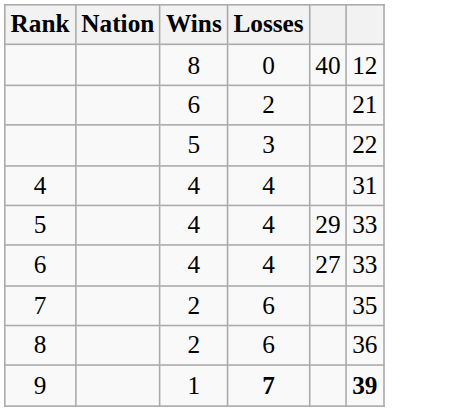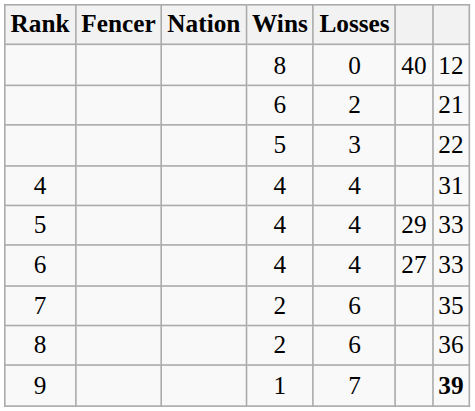 <table class="wikitable sortable" style="text-align: center;">
 <tr>
 <th>Rank</th>
+<th>Fencer</th>
 <th>Nation</th>
 <th>Wins</th>
 <th>Losses</th>
 <th></th>
 <th></th>
 </tr>
 <tr>
 <td></td>
 <td align=left></td>
+<td align=left></td>
 <td>8</td>
 <td>0</td>
 <td>40</td>
 <td>12</td>
 </tr>
 <tr>
 <td></td>
+<td align=left></td>
 <td align=left></td>
 <td>6</td>
 <td>2</td>
 <td></td>
 <td>21</td>
 </tr>
 <tr>
 <td></td>
 <td align=left></td>
+<td align=left></td>
 <td>5</td>
 <td>3</td>
 <td></td>
 <td>22</td>
 </tr>
 <tr>
 <td>4</td>
+<td align=left></td>
 <td align=left></td>
 <td>4</td>
 <td>4</td>
 <td></td>
 <td>31</td>
 </tr>
 <tr>
 <td>5</td>
 <td align=left></td>
+<td align=left></td>
 <td>4</td>
 <td>4</td>
 <td>29</td>
 <td>33</td>
 </tr>
 <tr>
 <td>6</td>
+<td align=left></td>
 <td align=left></td>
 <td>4</td>
 <td>4</td>
 <td>27</td>
 <td>33</td>
 </tr>
 <tr>
 <td>7</td>
 <td align=left></td>
+<td align=left></td>
 <td>2</td>
 <td>6</td>
 <td></td>
 <td>35</td>
 </tr>
 <tr>
 <td>8</td>
+<td align=left></td>
 <td align=left></td>
 <td>2</td>
 <td>6</td>
 <td></td>
 <td>36</td>
 </tr>
 <tr>
 <td>9</td>
 <td align=left></td>
+<td align=left></td>
 <td>1</td>
-<td><strong>7</strong></td>
+<td>7</td>
 <td></td>
 <td><strong>39</strong></td>
 </tr>
 </table>
